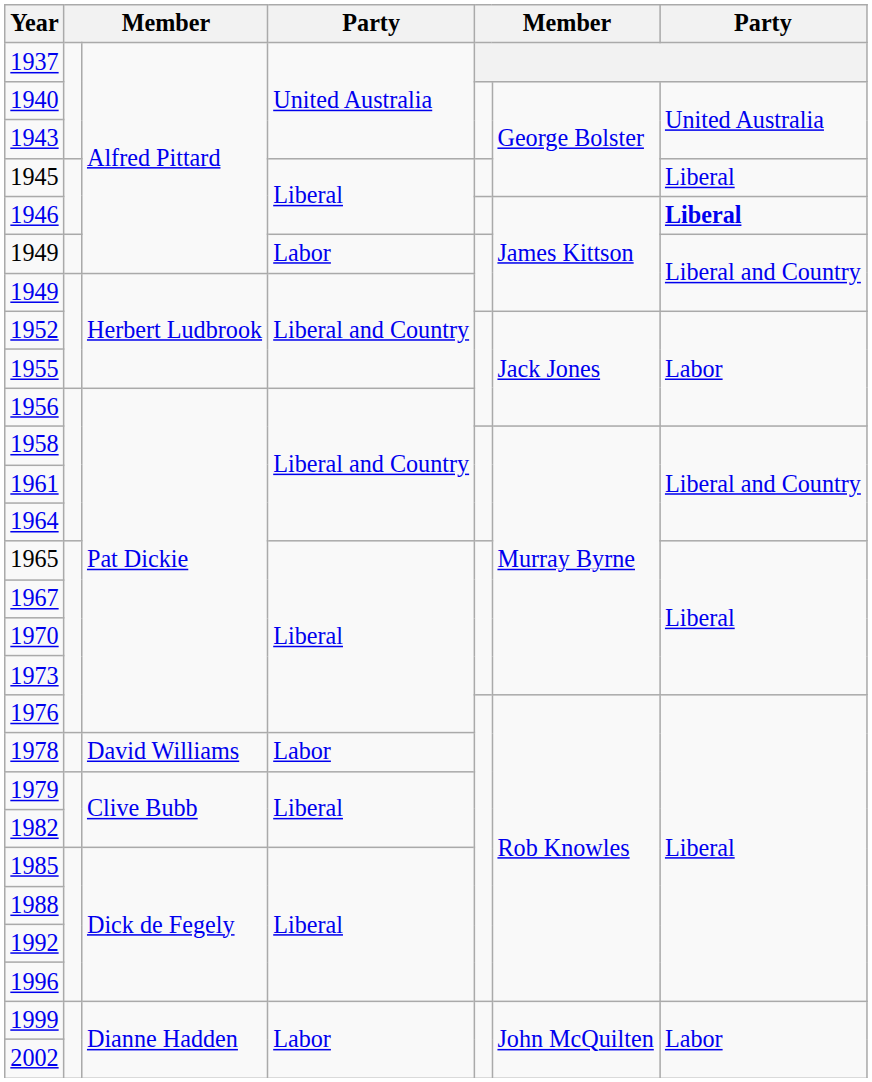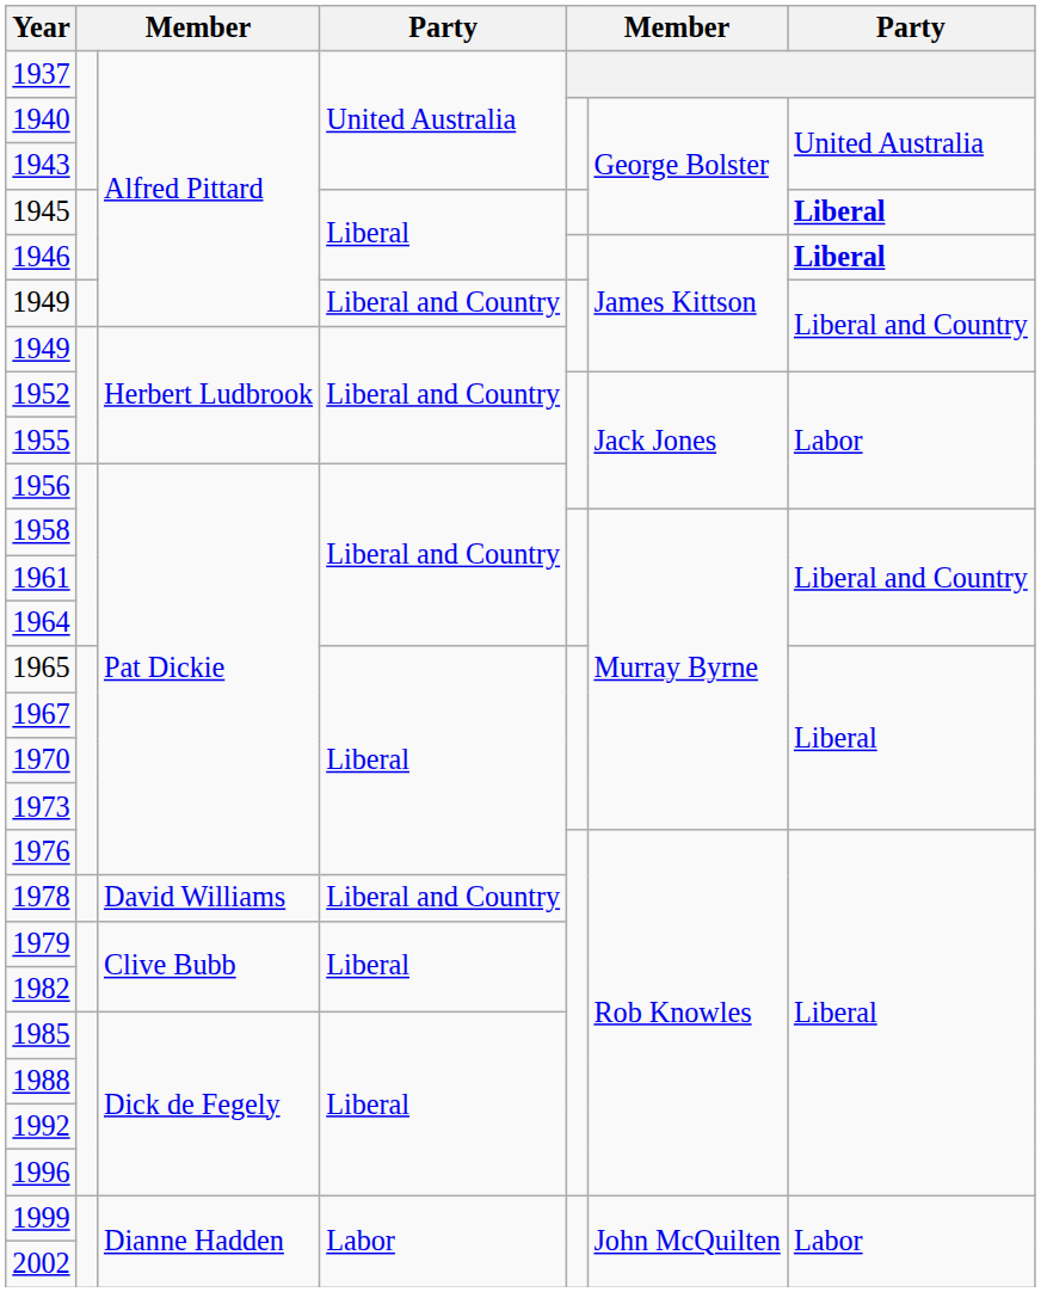 <table class="wikitable">
 <tr>
 <th>Year</th>
 <th colspan="2">Member</th>
 <th>Party</th>
 <th colspan="2">Member</th>
 <th>Party</th>
 </tr>
 <tr>
 <td><a href='#'>1937</a></td>
 <td rowspan="3" > </td>
 <td rowspan="6"><a href='#'>Alfred Pittard</a></td>
 <td rowspan="3"><a href='#'>United Australia</a></td>
 <th colspan="3"></th>
 </tr>
 <tr>
 <td><a href='#'>1940</a></td>
 <td rowspan="2" > </td>
 <td rowspan="3"><a href='#'>George Bolster</a></td>
 <td rowspan="2"><a href='#'>United Australia</a></td>
 </tr>
 <tr>
 <td><a href='#'>1943</a></td>
 </tr>
 <tr>
 <td>1945</td>
 <td rowspan="2" > </td>
 <td rowspan="2"><a href='#'>Liberal</a></td>
 <td> </td>
-<td><a href='#'>Liberal</a></td>
+<td><strong><a href='#'>Liberal</a></strong></td>
 </tr>
 <tr>
 <td><a href='#'>1946</a></td>
 <td> </td>
 <td rowspan="3"><a href='#'>James Kittson</a></td>
 <td><strong><a href='#'>Liberal</a></strong></td>
 </tr>
 <tr>
 <td>1949</td>
 <td> </td>
-<td><a href='#'>Labor</a></td>
+<td><a href='#'>Liberal and Country</a></td>
 <td rowspan="2" > </td>
 <td rowspan="2"><a href='#'>Liberal and Country</a></td>
 </tr>
 <tr>
 <td><a href='#'>1949</a></td>
 <td rowspan="3" > </td>
 <td rowspan="3"><a href='#'>Herbert Ludbrook</a></td>
 <td rowspan="3"><a href='#'>Liberal and Country</a></td>
 </tr>
 <tr>
 <td><a href='#'>1952</a></td>
 <td rowspan="3" > </td>
 <td rowspan="3"><a href='#'>Jack Jones</a></td>
 <td rowspan="3"><a href='#'>Labor</a></td>
 </tr>
 <tr>
 <td><a href='#'>1955</a></td>
 </tr>
 <tr>
 <td><a href='#'>1956</a></td>
 <td rowspan="4" > </td>
 <td rowspan="9"><a href='#'>Pat Dickie</a></td>
 <td rowspan="4"><a href='#'>Liberal and Country</a></td>
 </tr>
 <tr>
 <td><a href='#'>1958</a></td>
 <td rowspan="3" > </td>
 <td rowspan="7"><a href='#'>Murray Byrne</a></td>
 <td rowspan="3"><a href='#'>Liberal and Country</a></td>
 </tr>
 <tr>
 <td><a href='#'>1961</a></td>
 </tr>
 <tr>
 <td><a href='#'>1964</a></td>
 </tr>
 <tr>
 <td>1965</td>
 <td rowspan="5" > </td>
 <td rowspan="5"><a href='#'>Liberal</a></td>
 <td rowspan="4" > </td>
 <td rowspan="4"><a href='#'>Liberal</a></td>
 </tr>
 <tr>
 <td><a href='#'>1967</a></td>
 </tr>
 <tr>
 <td><a href='#'>1970</a></td>
 </tr>
 <tr>
 <td><a href='#'>1973</a></td>
 </tr>
 <tr>
 <td><a href='#'>1976</a></td>
 <td rowspan="8" > </td>
 <td rowspan="8"><a href='#'>Rob Knowles</a></td>
 <td rowspan="8"><a href='#'>Liberal</a></td>
 </tr>
 <tr>
 <td><a href='#'>1978</a></td>
 <td> </td>
 <td><a href='#'>David Williams</a></td>
-<td><a href='#'>Labor</a></td>
+<td><a href='#'>Liberal and Country</a></td>
 </tr>
 <tr>
 <td><a href='#'>1979</a></td>
 <td rowspan="2" > </td>
 <td rowspan="2"><a href='#'>Clive Bubb</a></td>
 <td rowspan="2"><a href='#'>Liberal</a></td>
 </tr>
 <tr>
 <td><a href='#'>1982</a></td>
 </tr>
 <tr>
 <td><a href='#'>1985</a></td>
 <td rowspan="4" > </td>
 <td rowspan="4"><a href='#'>Dick de Fegely </a></td>
 <td rowspan="4"><a href='#'>Liberal</a></td>
 </tr>
 <tr>
 <td><a href='#'>1988</a></td>
 </tr>
 <tr>
 <td><a href='#'>1992</a></td>
 </tr>
 <tr>
 <td><a href='#'>1996</a></td>
 </tr>
 <tr>
 <td><a href='#'>1999</a></td>
 <td rowspan="2" > </td>
 <td rowspan="2"><a href='#'>Dianne Hadden</a></td>
 <td rowspan="2"><a href='#'>Labor</a></td>
 <td rowspan="2" > </td>
 <td rowspan="2"><a href='#'>John McQuilten</a></td>
 <td rowspan="2"><a href='#'>Labor</a></td>
 </tr>
 <tr>
 <td><a href='#'>2002</a></td>
 </tr>
 </table>
